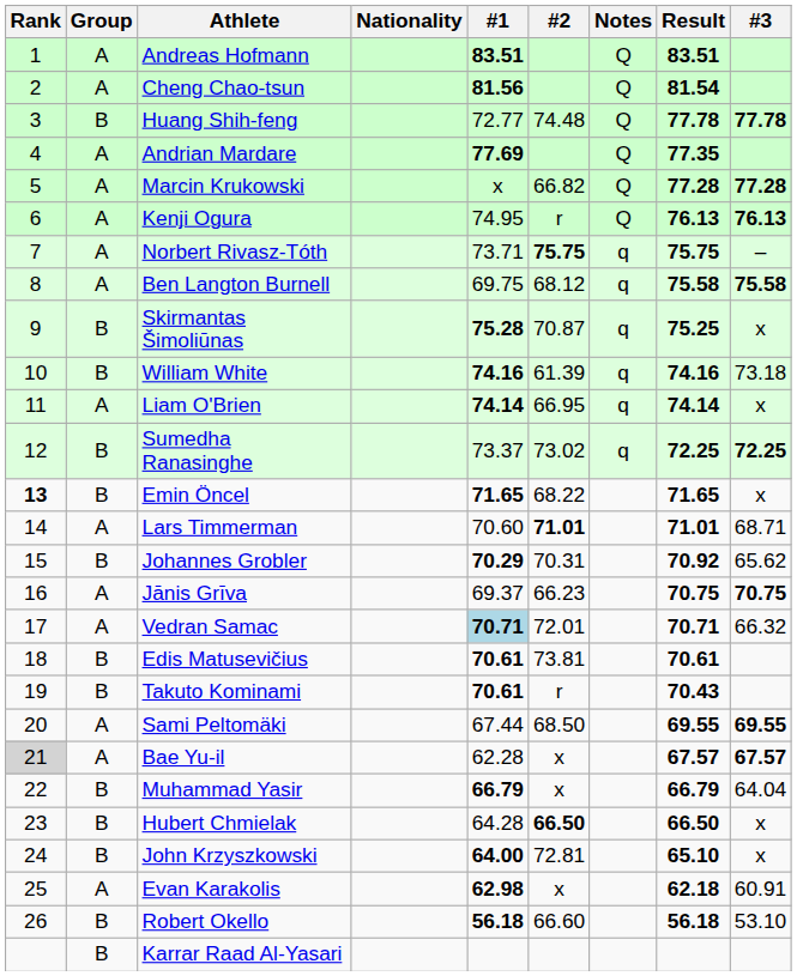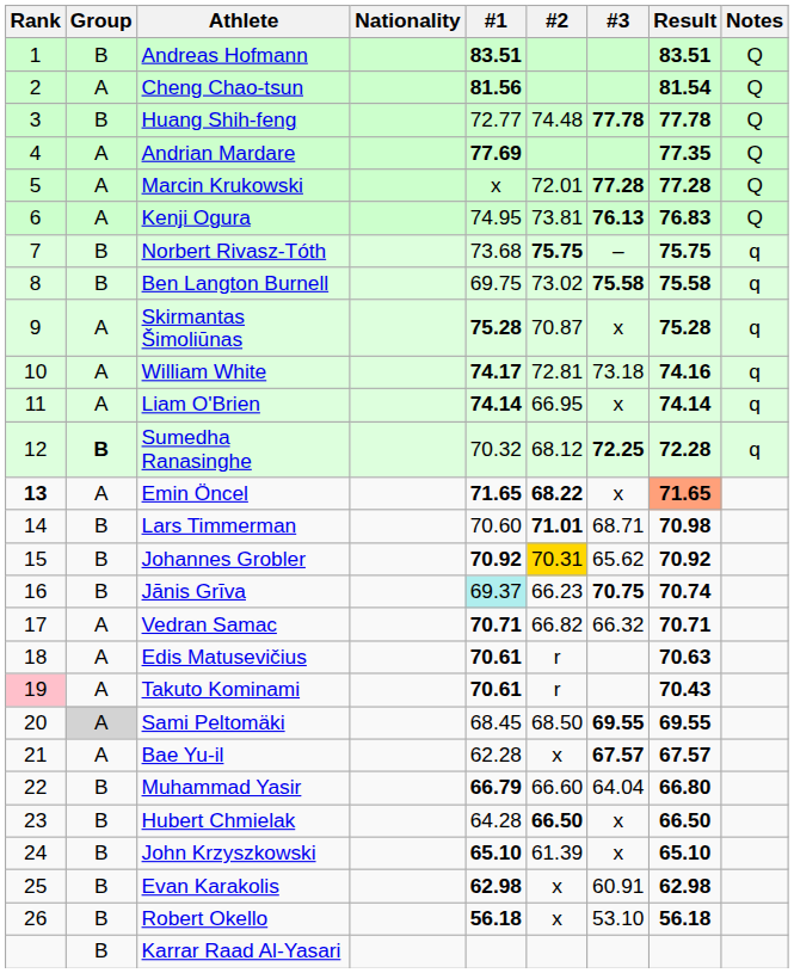 <table class="wikitable sortable" style="text-align:center">
 <tr>
 <th>Rank</th>
 <th>Group</th>
 <th>Athlete</th>
 <th>Nationality</th>
 <th>#1</th>
 <th>#2</th>
+<th>#3</th>
+<th>Result</th>
 <th>Notes</th>
-<th>Result</th>
-<th>#3</th>
 </tr>
 <tr bgcolor=ccffcc>
 <td>1</td>
-<td>A</td>
+<td>B</td>
 <td align="left"><a href='#'>Andreas Hofmann</a></td>
 <td align=left></td>
 <td><strong>83.51</strong></td>
 <td></td>
+<td></td>
+<td><strong>83.51</strong></td>
 <td>Q</td>
-<td><strong>83.51</strong></td>
-<td></td>
 </tr>
 <tr bgcolor=ccffcc>
 <td>2</td>
 <td>A</td>
 <td align="left"><a href='#'>Cheng Chao-tsun</a></td>
 <td align=left></td>
 <td><strong>81.56</strong></td>
 <td></td>
+<td></td>
+<td><strong>81.54</strong></td>
 <td>Q</td>
-<td><strong>81.54</strong></td>
-<td></td>
 </tr>
 <tr bgcolor=ccffcc>
 <td>3</td>
 <td>B</td>
 <td align="left"><a href='#'>Huang Shih-feng</a></td>
 <td align=left></td>
 <td>72.77</td>
 <td>74.48</td>
-<td>Q</td>
 <td><strong>77.78</strong></td>
 <td><strong>77.78</strong></td>
+<td>Q</td>
 </tr>
 <tr bgcolor=ccffcc>
 <td>4</td>
 <td>A</td>
 <td align="left"><a href='#'>Andrian Mardare</a></td>
 <td align=left></td>
 <td><strong>77.69</strong></td>
 <td></td>
+<td></td>
+<td><strong>77.35</strong></td>
 <td>Q</td>
-<td><strong>77.35</strong></td>
-<td></td>
 </tr>
 <tr bgcolor=ccffcc>
 <td>5</td>
 <td>A</td>
 <td align="left"><a href='#'>Marcin Krukowski</a></td>
 <td align=left></td>
 <td>x</td>
-<td>66.82</td>
-<td>Q</td>
+<td>72.01</td>
 <td><strong>77.28</strong></td>
 <td><strong>77.28</strong></td>
+<td>Q</td>
 </tr>
 <tr bgcolor=ccffcc>
 <td>6</td>
 <td>A</td>
 <td align="left"><a href='#'>Kenji Ogura</a></td>
 <td align=left></td>
 <td>74.95</td>
-<td>r</td>
+<td>73.81</td>
+<td><strong>76.13</strong></td>
+<td><strong>76.83</strong></td>
 <td>Q</td>
-<td><strong>76.13</strong></td>
-<td><strong>76.13</strong></td>
 </tr>
 <tr bgcolor=ddffdd>
 <td>7</td>
-<td>A</td>
+<td>B</td>
 <td align="left"><a href='#'>Norbert Rivasz-Tóth</a></td>
 <td align=left></td>
-<td>73.71</td>
+<td>73.68</td>
+<td><strong>75.75</strong></td>
+<td>–</td>
 <td><strong>75.75</strong></td>
 <td>q</td>
-<td><strong>75.75</strong></td>
-<td>–</td>
 </tr>
 <tr bgcolor=ddffdd>
 <td>8</td>
-<td>A</td>
+<td>B</td>
 <td align="left"><a href='#'>Ben Langton Burnell</a></td>
 <td align=left></td>
 <td>69.75</td>
-<td>68.12</td>
-<td>q</td>
+<td>73.02</td>
 <td><strong>75.58</strong></td>
 <td><strong>75.58</strong></td>
+<td>q</td>
 </tr>
 <tr bgcolor=ddffdd>
 <td>9</td>
-<td>B</td>
+<td>A</td>
 <td align="left"><a href='#'>Skirmantas Šimoliūnas</a></td>
 <td align=left></td>
 <td><strong>75.28</strong></td>
 <td>70.87</td>
+<td>x</td>
+<td><strong>75.28</strong></td>
 <td>q</td>
-<td><strong>75.25</strong></td>
-<td>x</td>
 </tr>
 <tr bgcolor=ddffdd>
 <td>10</td>
-<td>B</td>
+<td>A</td>
 <td align="left"><a href='#'>William White</a></td>
 <td align=left></td>
+<td><strong>74.17</strong></td>
+<td>72.81</td>
+<td>73.18</td>
 <td><strong>74.16</strong></td>
-<td>61.39</td>
 <td>q</td>
-<td><strong>74.16</strong></td>
-<td>73.18</td>
 </tr>
 <tr bgcolor=ddffdd>
 <td>11</td>
 <td>A</td>
 <td align="left"><a href='#'>Liam O'Brien</a></td>
 <td align=left></td>
 <td><strong>74.14</strong></td>
 <td>66.95</td>
+<td>x</td>
+<td><strong>74.14</strong></td>
 <td>q</td>
-<td><strong>74.14</strong></td>
-<td>x</td>
 </tr>
 <tr bgcolor=ddffdd>
 <td>12</td>
-<td>B</td>
+<td><strong>B</strong></td>
 <td align="left"><a href='#'>Sumedha Ranasinghe</a></td>
 <td align=left></td>
-<td>73.37</td>
-<td>73.02</td>
+<td>70.32</td>
+<td>68.12</td>
+<td><strong>72.25</strong></td>
+<td><strong>72.28</strong></td>
 <td>q</td>
-<td><strong>72.25</strong></td>
-<td><strong>72.25</strong></td>
 </tr>
 <tr>
 <td><strong>13</strong></td>
-<td>B</td>
+<td>A</td>
 <td align="left"><a href='#'>Emin Öncel</a></td>
 <td align=left></td>
 <td><strong>71.65</strong></td>
-<td>68.22</td>
+<td><strong>68.22</strong></td>
+<td>x</td>
+<td style="background: lightsalmon;"><strong>71.65</strong></td>
 <td></td>
-<td><strong>71.65</strong></td>
-<td>x</td>
 </tr>
 <tr>
 <td>14</td>
-<td>A</td>
+<td>B</td>
 <td align="left"><a href='#'>Lars Timmerman</a></td>
 <td align=left></td>
 <td>70.60</td>
 <td><strong>71.01</strong></td>
+<td>68.71</td>
+<td><strong>70.98</strong></td>
 <td></td>
-<td><strong>71.01</strong></td>
-<td>68.71</td>
 </tr>
 <tr>
 <td>15</td>
 <td>B</td>
 <td align="left"><a href='#'>Johannes Grobler</a></td>
 <td align=left></td>
-<td><strong>70.29</strong></td>
-<td>70.31</td>
+<td><strong>70.92</strong></td>
+<td style="background: gold;">70.31</td>
+<td>65.62</td>
+<td><strong>70.92</strong></td>
 <td></td>
-<td><strong>70.92</strong></td>
-<td>65.62</td>
 </tr>
 <tr>
 <td>16</td>
-<td>A</td>
+<td>B</td>
 <td align="left"><a href='#'>Jānis Grīva</a></td>
 <td align=left></td>
-<td>69.37</td>
+<td style="background: paleturquoise;">69.37</td>
 <td>66.23</td>
+<td><strong>70.75</strong></td>
+<td><strong>70.74</strong></td>
 <td></td>
-<td><strong>70.75</strong></td>
-<td><strong>70.75</strong></td>
 </tr>
 <tr>
 <td>17</td>
 <td>A</td>
 <td align="left"><a href='#'>Vedran Samac</a></td>
 <td align=left></td>
-<td style="background: lightblue;"><strong>70.71</strong></td>
-<td>72.01</td>
+<td><strong>70.71</strong></td>
+<td>66.82</td>
+<td>66.32</td>
+<td><strong>70.71</strong></td>
 <td></td>
-<td><strong>70.71</strong></td>
-<td>66.32</td>
 </tr>
 <tr>
 <td>18</td>
-<td>B</td>
+<td>A</td>
 <td align="left"><a href='#'>Edis Matusevičius</a></td>
 <td align=left></td>
 <td><strong>70.61</strong></td>
-<td>73.81</td>
+<td>r</td>
 <td></td>
-<td><strong>70.61</strong></td>
+<td><strong>70.63</strong></td>
 <td></td>
 </tr>
 <tr>
-<td>19</td>
-<td>B</td>
+<td style="background: pink;">19</td>
+<td>A</td>
 <td align="left"><a href='#'>Takuto Kominami</a></td>
 <td align=left></td>
 <td><strong>70.61</strong></td>
 <td>r</td>
 <td></td>
 <td><strong>70.43</strong></td>
 <td></td>
 </tr>
 <tr>
 <td>20</td>
-<td>A</td>
+<td style="background: lightgrey;">A</td>
 <td align="left"><a href='#'>Sami Peltomäki</a></td>
 <td align=left></td>
-<td>67.44</td>
+<td>68.45</td>
 <td>68.50</td>
-<td></td>
 <td><strong>69.55</strong></td>
 <td><strong>69.55</strong></td>
+<td></td>
 </tr>
 <tr>
-<td style="background: lightgrey;">21</td>
+<td>21</td>
 <td>A</td>
 <td align="left"><a href='#'>Bae Yu-il</a></td>
 <td align=left></td>
 <td>62.28</td>
 <td>x</td>
-<td></td>
 <td><strong>67.57</strong></td>
 <td><strong>67.57</strong></td>
+<td></td>
 </tr>
 <tr>
 <td>22</td>
 <td>B</td>
 <td align="left"><a href='#'>Muhammad Yasir</a></td>
 <td align=left></td>
 <td><strong>66.79</strong></td>
-<td>x</td>
+<td>66.60</td>
+<td>64.04</td>
+<td><strong>66.80</strong></td>
 <td></td>
-<td><strong>66.79</strong></td>
-<td>64.04</td>
 </tr>
 <tr>
 <td>23</td>
 <td>B</td>
 <td align="left"><a href='#'>Hubert Chmielak</a></td>
 <td align=left></td>
 <td>64.28</td>
 <td><strong>66.50</strong></td>
+<td>x</td>
+<td><strong>66.50</strong></td>
 <td></td>
-<td><strong>66.50</strong></td>
-<td>x</td>
 </tr>
 <tr>
 <td>24</td>
 <td>B</td>
 <td align="left"><a href='#'>John Krzyszkowski</a></td>
 <td align=left></td>
-<td><strong>64.00</strong></td>
-<td>72.81</td>
+<td><strong>65.10</strong></td>
+<td>61.39</td>
+<td>x</td>
+<td><strong>65.10</strong></td>
 <td></td>
-<td><strong>65.10</strong></td>
-<td>x</td>
 </tr>
 <tr>
 <td>25</td>
-<td>A</td>
+<td>B</td>
 <td align="left"><a href='#'>Evan Karakolis</a></td>
 <td align=left></td>
 <td><strong>62.98</strong></td>
 <td>x</td>
+<td>60.91</td>
+<td><strong>62.98</strong></td>
 <td></td>
-<td><strong>62.18</strong></td>
-<td>60.91</td>
 </tr>
 <tr>
 <td>26</td>
 <td>B</td>
 <td align="left"><a href='#'>Robert Okello</a></td>
 <td align=left></td>
 <td><strong>56.18</strong></td>
-<td>66.60</td>
+<td>x</td>
+<td>53.10</td>
+<td><strong>56.18</strong></td>
 <td></td>
-<td><strong>56.18</strong></td>
-<td>53.10</td>
 </tr>
 <tr>
 <td></td>
 <td>B</td>
 <td align="left"><a href='#'>Karrar Raad Al-Yasari</a></td>
 <td align=left></td>
 <td></td>
 <td></td>
 <td></td>
 <td><strong></strong></td>
 <td></td>
 </tr>
 </table>
